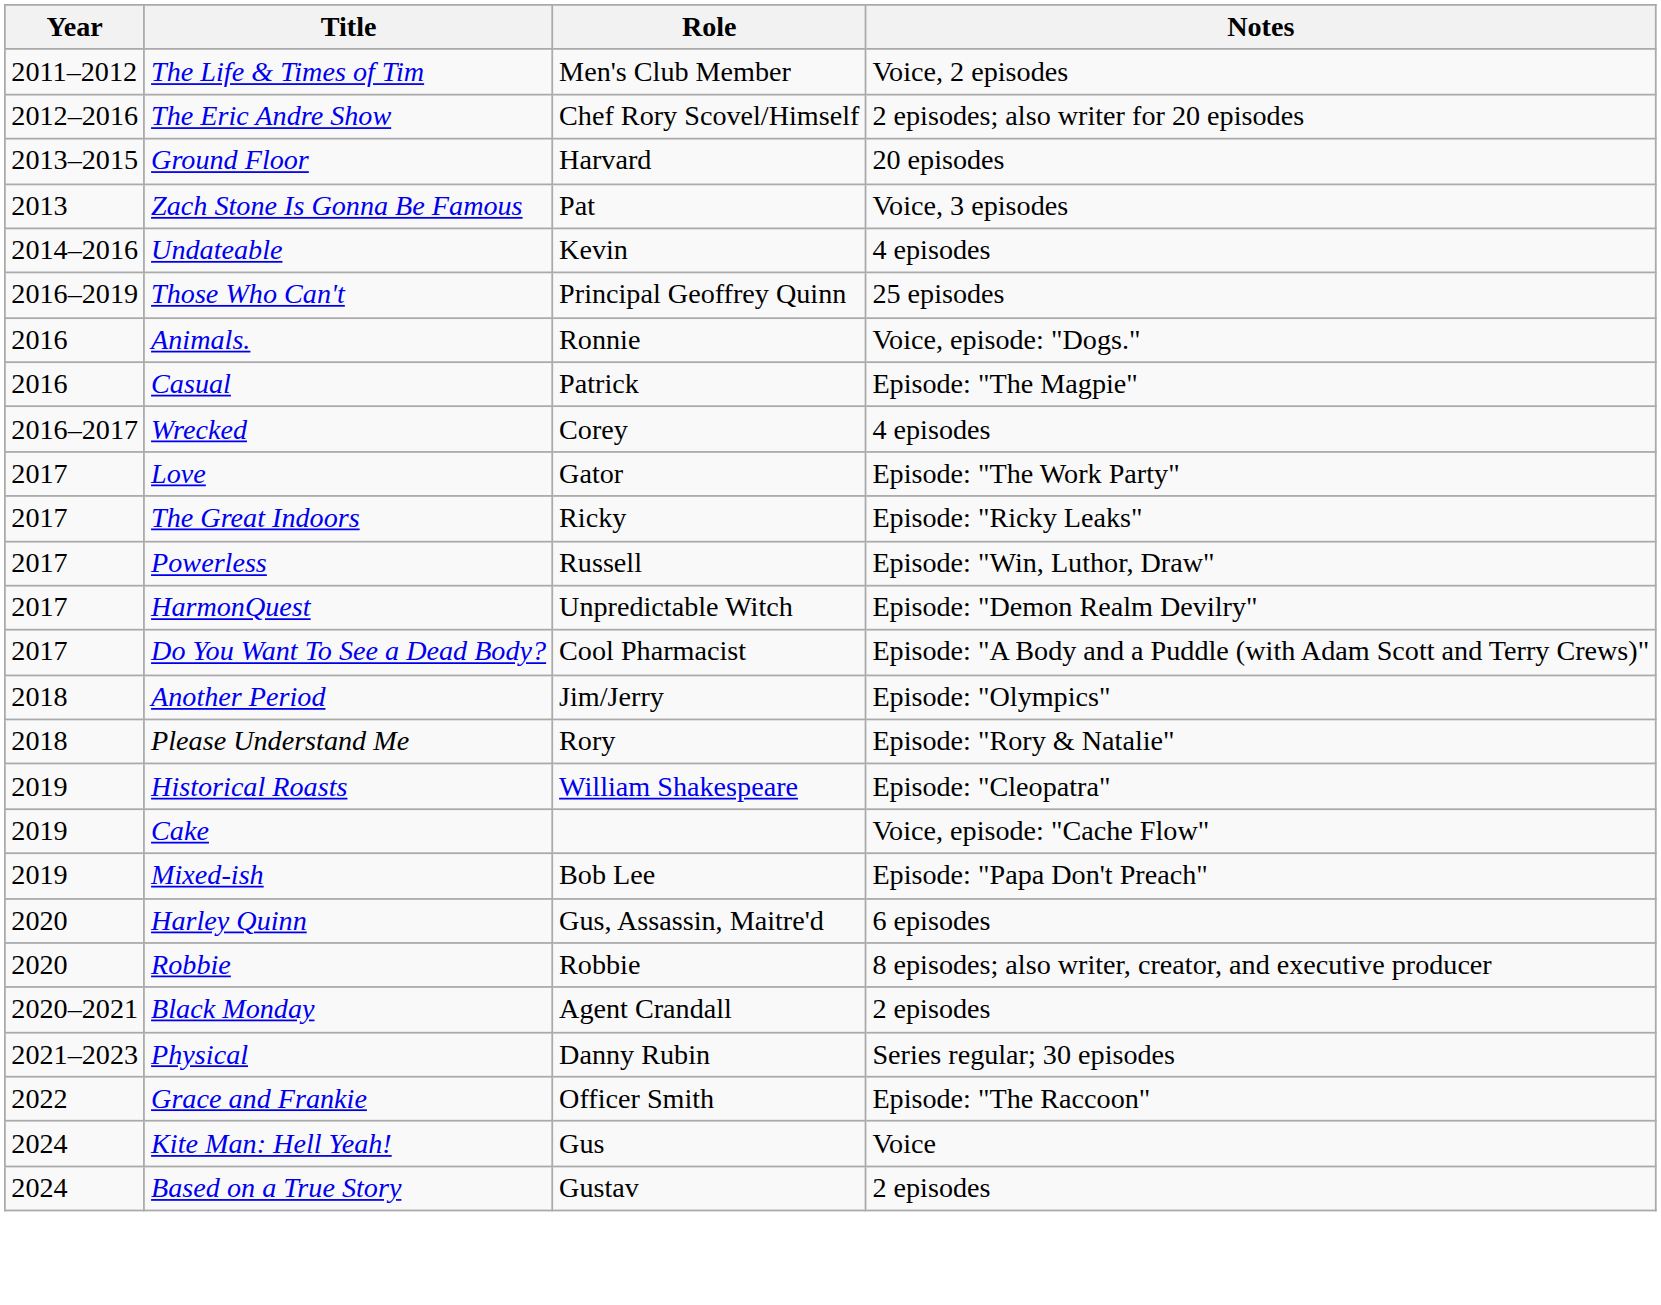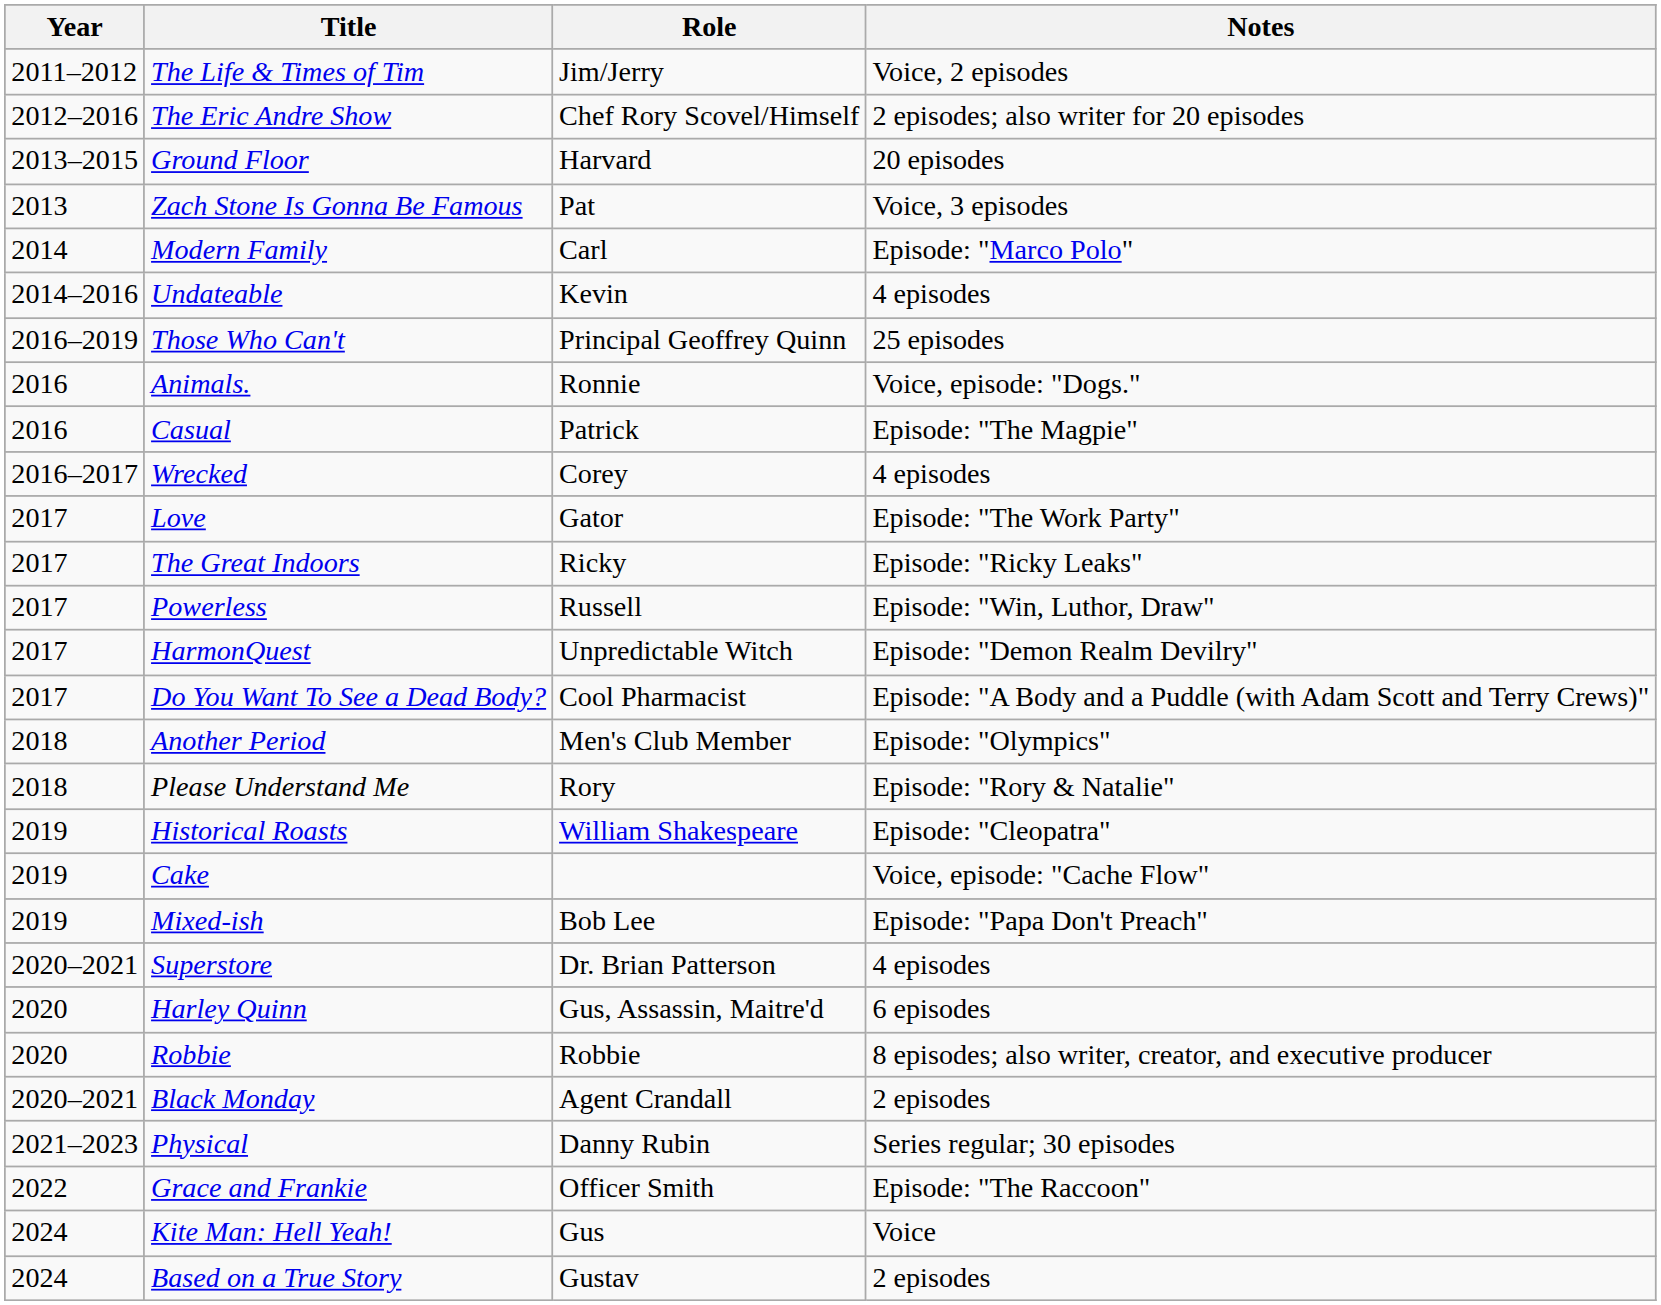 <table class="wikitable sortable">
 <tr>
 <th>Year</th>
 <th>Title</th>
 <th>Role</th>
 <th class="unsortable">Notes</th>
 </tr>
 <tr>
 <td>2011–2012</td>
 <td><em><a href='#'>The Life & Times of Tim</a></em></td>
-<td>Men's Club Member</td>
+<td>Jim/Jerry</td>
 <td>Voice, 2 episodes</td>
 </tr>
 <tr>
 <td>2012–2016</td>
 <td><em><a href='#'>The Eric Andre Show</a></em></td>
 <td>Chef Rory Scovel/Himself</td>
 <td>2 episodes; also writer for 20 episodes</td>
 </tr>
 <tr>
 <td>2013–2015</td>
 <td><em><a href='#'>Ground Floor</a></em></td>
 <td>Harvard</td>
 <td>20 episodes</td>
 </tr>
 <tr>
 <td>2013</td>
 <td><em><a href='#'>Zach Stone Is Gonna Be Famous</a></em></td>
 <td>Pat</td>
 <td>Voice, 3 episodes</td>
+</tr>
+<tr>
+<td>2014</td>
+<td><em><a href='#'>Modern Family</a></em></td>
+<td>Carl</td>
+<td>Episode: "<a href='#'>Marco Polo</a>"</td>
 </tr>
 <tr>
 <td>2014–2016</td>
 <td><em><a href='#'>Undateable</a></em></td>
 <td>Kevin</td>
 <td>4 episodes</td>
 </tr>
 <tr>
 <td>2016–2019</td>
 <td><em><a href='#'>Those Who Can't</a></em></td>
 <td>Principal Geoffrey Quinn</td>
 <td>25 episodes</td>
 </tr>
 <tr>
 <td>2016</td>
 <td><em><a href='#'>Animals.</a></em></td>
 <td>Ronnie</td>
 <td>Voice, episode: "Dogs."</td>
 </tr>
 <tr>
 <td>2016</td>
 <td><em><a href='#'>Casual</a></em></td>
 <td>Patrick</td>
 <td>Episode: "The Magpie"</td>
 </tr>
 <tr>
 <td>2016–2017</td>
 <td><em><a href='#'>Wrecked</a></em></td>
 <td>Corey</td>
 <td>4 episodes</td>
 </tr>
 <tr>
 <td>2017</td>
 <td><em><a href='#'>Love</a></em></td>
 <td>Gator</td>
 <td>Episode: "The Work Party"</td>
 </tr>
 <tr>
 <td>2017</td>
 <td><em><a href='#'>The Great Indoors</a></em></td>
 <td>Ricky</td>
 <td>Episode: "Ricky Leaks"</td>
 </tr>
 <tr>
 <td>2017</td>
 <td><em><a href='#'>Powerless</a></em></td>
 <td>Russell</td>
 <td>Episode: "Win, Luthor, Draw"</td>
 </tr>
 <tr>
 <td>2017</td>
 <td><em><a href='#'>HarmonQuest</a></em></td>
 <td>Unpredictable Witch</td>
 <td>Episode: "Demon Realm Devilry"</td>
 </tr>
 <tr>
 <td>2017</td>
 <td><em><a href='#'>Do You Want To See a Dead Body?</a></em></td>
 <td>Cool Pharmacist</td>
 <td>Episode: "A Body and a Puddle (with Adam Scott and Terry Crews)"</td>
 </tr>
 <tr>
 <td>2018</td>
 <td><em><a href='#'>Another Period</a></em></td>
-<td>Jim/Jerry</td>
+<td>Men's Club Member</td>
 <td>Episode: "Olympics"</td>
 </tr>
 <tr>
 <td>2018</td>
 <td><em>Please Understand Me</em></td>
 <td>Rory</td>
 <td>Episode: "Rory & Natalie"</td>
 </tr>
 <tr>
 <td>2019</td>
 <td><em><a href='#'>Historical Roasts</a></em></td>
 <td><a href='#'>William Shakespeare</a></td>
 <td>Episode: "Cleopatra"</td>
 </tr>
 <tr>
 <td>2019</td>
 <td><em><a href='#'>Cake</a></em></td>
 <td></td>
 <td>Voice, episode: "Cache Flow"</td>
 </tr>
 <tr>
 <td>2019</td>
 <td><em><a href='#'>Mixed-ish</a></em></td>
 <td>Bob Lee</td>
 <td>Episode: "Papa Don't Preach"</td>
+</tr>
+<tr>
+<td>2020–2021</td>
+<td><em><a href='#'>Superstore</a></em></td>
+<td>Dr. Brian Patterson</td>
+<td>4 episodes</td>
 </tr>
 <tr>
 <td>2020</td>
 <td><em><a href='#'>Harley Quinn</a></em></td>
 <td>Gus, Assassin, Maitre'd</td>
 <td>6 episodes</td>
 </tr>
 <tr>
 <td>2020</td>
 <td><em><a href='#'>Robbie</a></em></td>
 <td>Robbie</td>
 <td>8 episodes; also writer, creator, and executive producer</td>
 </tr>
 <tr>
 <td>2020–2021</td>
 <td><em><a href='#'>Black Monday</a></em></td>
 <td>Agent Crandall</td>
 <td>2 episodes</td>
 </tr>
 <tr>
 <td>2021–2023</td>
 <td><em><a href='#'>Physical</a></em></td>
 <td>Danny Rubin</td>
 <td>Series regular; 30 episodes</td>
 </tr>
 <tr>
 <td>2022</td>
 <td><em><a href='#'>Grace and Frankie</a></em></td>
 <td>Officer Smith</td>
 <td>Episode: "The Raccoon"</td>
 </tr>
 <tr>
 <td>2024</td>
 <td><em><a href='#'>Kite Man: Hell Yeah!</a></em></td>
 <td>Gus</td>
 <td>Voice</td>
 </tr>
 <tr>
 <td>2024</td>
 <td><em><a href='#'>Based on a True Story</a></em></td>
 <td>Gustav</td>
 <td>2 episodes</td>
 </tr>
 </table>
